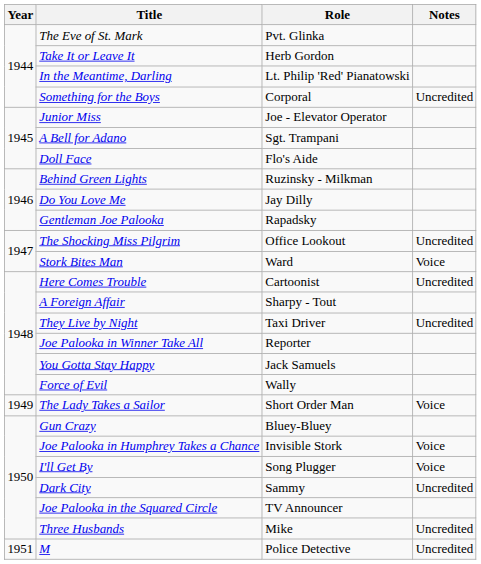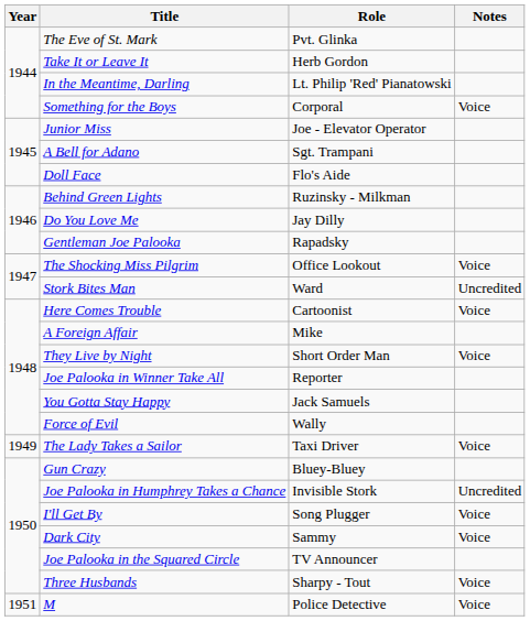 <table class="wikitable">
 <tr>
 <th>Year</th>
 <th>Title</th>
 <th>Role</th>
 <th>Notes</th>
 </tr>
 <tr>
 <td rowspan=4>1944</td>
 <td><em>The Eve of St. Mark</em></td>
 <td>Pvt. Glinka</td>
 <td></td>
 </tr>
 <tr>
 <td><em><a href='#'>Take It or Leave It</a></em></td>
 <td>Herb Gordon</td>
 <td></td>
 </tr>
 <tr>
 <td><em><a href='#'>In the Meantime, Darling</a></em></td>
 <td>Lt. Philip 'Red' Pianatowski</td>
 <td></td>
 </tr>
 <tr>
 <td><em><a href='#'>Something for the Boys</a></em></td>
 <td>Corporal</td>
-<td>Uncredited</td>
+<td>Voice</td>
 </tr>
 <tr>
 <td rowspan=3>1945</td>
 <td><em><a href='#'>Junior Miss</a></em></td>
 <td>Joe - Elevator Operator</td>
 <td></td>
 </tr>
 <tr>
 <td><em><a href='#'>A Bell for Adano</a></em></td>
 <td>Sgt. Trampani</td>
 <td></td>
 </tr>
 <tr>
 <td><em><a href='#'>Doll Face</a></em></td>
 <td>Flo's Aide</td>
 <td></td>
 </tr>
 <tr>
 <td rowspan=3>1946</td>
 <td><em><a href='#'>Behind Green Lights</a></em></td>
 <td>Ruzinsky - Milkman</td>
 <td></td>
 </tr>
 <tr>
 <td><em><a href='#'>Do You Love Me</a></em></td>
 <td>Jay Dilly</td>
 <td></td>
 </tr>
 <tr>
 <td><em><a href='#'>Gentleman Joe Palooka</a></em></td>
 <td>Rapadsky</td>
 <td></td>
 </tr>
 <tr>
 <td rowspan=2>1947</td>
 <td><em><a href='#'>The Shocking Miss Pilgrim</a></em></td>
 <td>Office Lookout</td>
-<td>Uncredited</td>
+<td>Voice</td>
 </tr>
 <tr>
 <td><em><a href='#'>Stork Bites Man</a></em></td>
 <td>Ward</td>
-<td>Voice</td>
+<td>Uncredited</td>
 </tr>
 <tr>
 <td rowspan=6>1948</td>
 <td><em><a href='#'>Here Comes Trouble</a></em></td>
 <td>Cartoonist</td>
-<td>Uncredited</td>
+<td>Voice</td>
 </tr>
 <tr>
 <td><em><a href='#'>A Foreign Affair</a></em></td>
-<td>Sharpy - Tout</td>
+<td>Mike</td>
 <td></td>
 </tr>
 <tr>
 <td><em><a href='#'>They Live by Night</a></em></td>
-<td>Taxi Driver</td>
-<td>Uncredited</td>
+<td>Short Order Man</td>
+<td>Voice</td>
 </tr>
 <tr>
 <td><em><a href='#'>Joe Palooka in Winner Take All</a></em></td>
 <td>Reporter</td>
 <td></td>
 </tr>
 <tr>
 <td><em><a href='#'>You Gotta Stay Happy</a></em></td>
 <td>Jack Samuels</td>
 <td></td>
 </tr>
 <tr>
 <td><em><a href='#'>Force of Evil</a></em></td>
 <td>Wally</td>
 <td></td>
 </tr>
 <tr>
 <td>1949</td>
 <td><em><a href='#'>The Lady Takes a Sailor</a></em></td>
-<td>Short Order Man</td>
+<td>Taxi Driver</td>
 <td>Voice</td>
 </tr>
 <tr>
 <td rowspan=6>1950</td>
 <td><em><a href='#'>Gun Crazy</a></em></td>
 <td>Bluey-Bluey</td>
 <td></td>
 </tr>
 <tr>
 <td><em><a href='#'>Joe Palooka in Humphrey Takes a Chance</a></em></td>
 <td>Invisible Stork</td>
-<td>Voice</td>
+<td>Uncredited</td>
 </tr>
 <tr>
 <td><em><a href='#'>I'll Get By</a></em></td>
 <td>Song Plugger</td>
 <td>Voice</td>
 </tr>
 <tr>
 <td><em><a href='#'>Dark City</a></em></td>
 <td>Sammy</td>
-<td>Uncredited</td>
+<td>Voice</td>
 </tr>
 <tr>
 <td><em><a href='#'>Joe Palooka in the Squared Circle</a></em></td>
 <td>TV Announcer</td>
 <td></td>
 </tr>
 <tr>
 <td><em><a href='#'>Three Husbands</a></em></td>
-<td>Mike</td>
-<td>Uncredited</td>
+<td>Sharpy - Tout</td>
+<td>Voice</td>
 </tr>
 <tr>
 <td>1951</td>
 <td><em><a href='#'>M</a></em></td>
 <td>Police Detective</td>
-<td>Uncredited</td>
+<td>Voice</td>
 </tr>
 </table>
